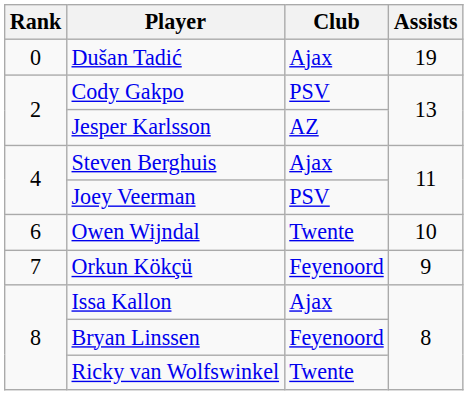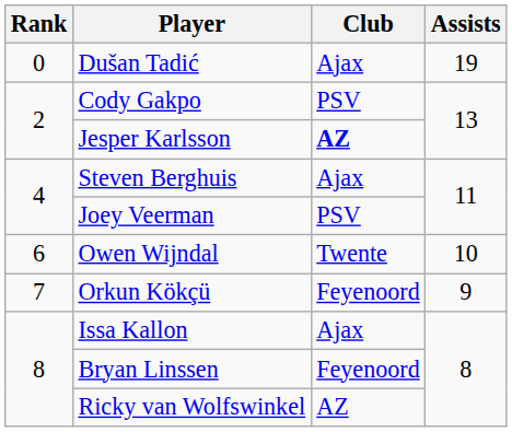 <table class="wikitable" style="text-align:center;">
 <tr>
 <th>Rank</th>
 <th>Player</th>
 <th>Club</th>
 <th>Assists</th>
 </tr>
 <tr>
 <td>0</td>
 <td align="left"> <a href='#'>Dušan Tadić</a></td>
 <td align="left"><a href='#'>Ajax</a></td>
 <td>19</td>
 </tr>
 <tr>
 <td rowspan="2">2</td>
 <td align="left"> <a href='#'>Cody Gakpo</a></td>
 <td align="left"><a href='#'>PSV</a></td>
 <td rowspan="2">13</td>
 </tr>
 <tr>
 <td align="left"> <a href='#'>Jesper Karlsson</a></td>
-<td align="left"><a href='#'>AZ</a></td>
+<td align="left"><strong><a href='#'>AZ</a></strong></td>
 </tr>
 <tr>
 <td rowspan="2">4</td>
 <td align="left"> <a href='#'>Steven Berghuis</a></td>
 <td align="left"><a href='#'>Ajax</a></td>
 <td rowspan="2">11</td>
 </tr>
 <tr>
 <td align="left"> <a href='#'>Joey Veerman</a></td>
 <td align="left"><a href='#'>PSV</a></td>
 </tr>
 <tr>
 <td>6</td>
 <td align="left"> <a href='#'>Owen Wijndal</a></td>
 <td align="left"><a href='#'>Twente</a></td>
 <td>10</td>
 </tr>
 <tr>
 <td>7</td>
 <td align="left"> <a href='#'>Orkun Kökçü</a></td>
 <td align="left"><a href='#'>Feyenoord</a></td>
 <td>9</td>
 </tr>
 <tr>
 <td rowspan="3">8</td>
 <td align="left"> <a href='#'>Issa Kallon</a></td>
 <td align="left"><a href='#'>Ajax</a></td>
 <td rowspan="3">8</td>
 </tr>
 <tr>
 <td align="left"> <a href='#'>Bryan Linssen</a></td>
 <td align="left"><a href='#'>Feyenoord</a></td>
 </tr>
 <tr>
 <td align="left"> <a href='#'>Ricky van Wolfswinkel</a></td>
-<td align="left"><a href='#'>Twente</a></td>
+<td align="left"><a href='#'>AZ</a></td>
 </tr>
 </table>
